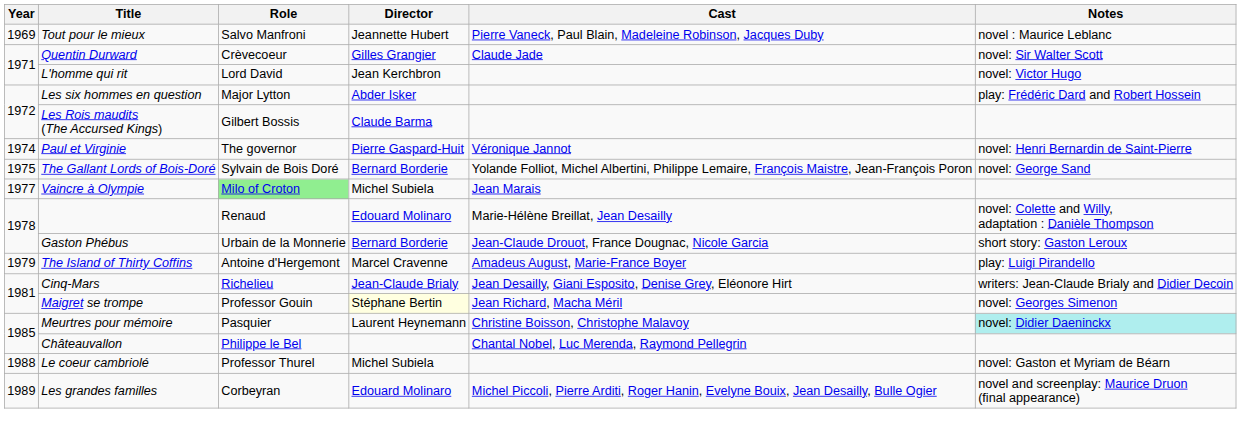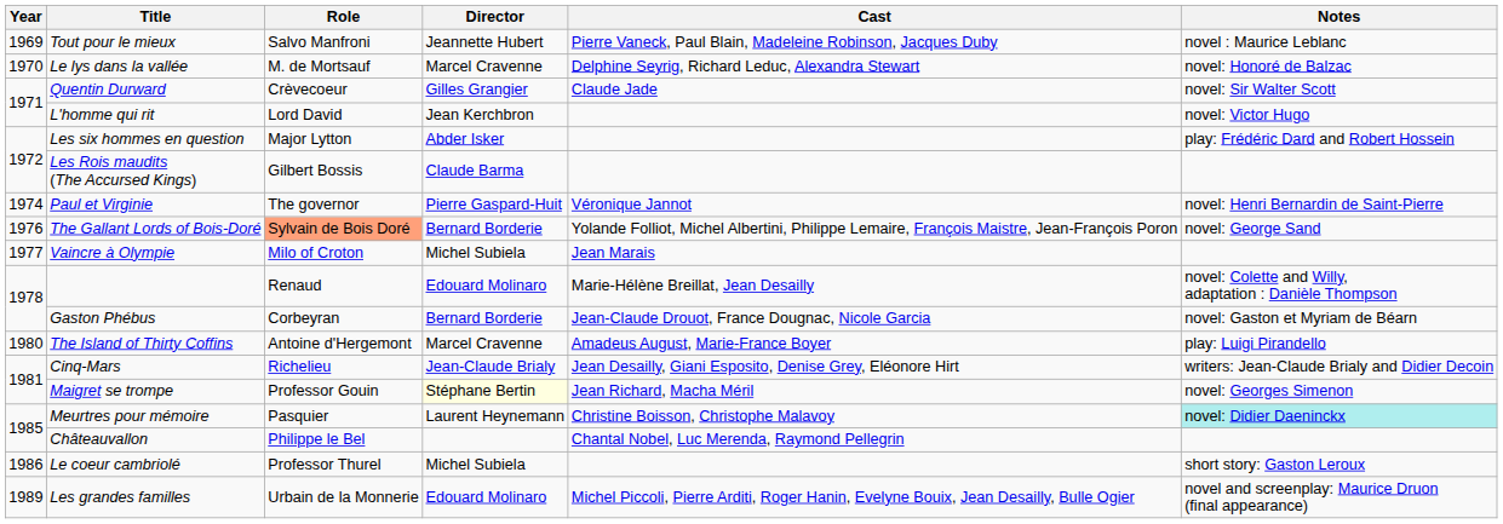 <table class="wikitable sortable">
 <tr>
 <th>Year</th>
 <th>Title</th>
 <th>Role</th>
 <th>Director</th>
 <th class="unsortable">Cast</th>
 <th class="unsortable">Notes</th>
 </tr>
 <tr>
 <td>1969</td>
 <td><em>Tout pour le mieux</em></td>
 <td>Salvo Manfroni</td>
 <td>Jeannette Hubert</td>
 <td><a href='#'>Pierre Vaneck</a>, Paul Blain, <a href='#'>Madeleine Robinson</a>, <a href='#'>Jacques Duby</a></td>
 <td>novel : Maurice Leblanc</td>
+</tr>
+<tr>
+<td>1970</td>
+<td><em>Le lys dans la vallée</em></td>
+<td>M. de Mortsauf</td>
+<td>Marcel Cravenne</td>
+<td><a href='#'>Delphine Seyrig</a>, Richard Leduc, <a href='#'>Alexandra Stewart</a></td>
+<td>novel: <a href='#'>Honoré de Balzac</a></td>
 </tr>
 <tr>
 <td rowspan=2>1971</td>
 <td><em><a href='#'>Quentin Durward</a></em></td>
 <td>Crèvecoeur</td>
 <td><a href='#'>Gilles Grangier</a></td>
 <td><a href='#'>Claude Jade</a></td>
 <td>novel: <a href='#'>Sir Walter Scott</a></td>
 </tr>
 <tr>
 <td><em>L'homme qui rit</em></td>
 <td>Lord David</td>
 <td>Jean Kerchbron</td>
 <td></td>
 <td>novel: <a href='#'>Victor Hugo</a></td>
 </tr>
 <tr>
 <td rowspan=2>1972</td>
 <td><em>Les six hommes en question</em></td>
 <td>Major Lytton</td>
 <td><a href='#'>Abder Isker</a></td>
 <td></td>
 <td>play: <a href='#'>Frédéric Dard</a> and <a href='#'>Robert Hossein</a></td>
 </tr>
 <tr>
 <td><em><a href='#'>Les Rois maudits</a></em> <br>(<em>The Accursed Kings</em>)</td>
 <td>Gilbert Bossis</td>
 <td><a href='#'>Claude Barma</a></td>
 <td></td>
 <td></td>
 </tr>
 <tr>
 <td>1974</td>
 <td><em><a href='#'>Paul et Virginie</a></em></td>
 <td>The governor</td>
 <td><a href='#'>Pierre Gaspard-Huit</a></td>
 <td><a href='#'>Véronique Jannot</a></td>
 <td>novel: <a href='#'>Henri Bernardin de Saint-Pierre</a></td>
 </tr>
 <tr>
-<td>1975</td>
+<td>1976</td>
 <td><em><a href='#'>The Gallant Lords of Bois-Doré</a></em></td>
-<td>Sylvain de Bois Doré</td>
+<td style="background: lightsalmon;">Sylvain de Bois Doré</td>
 <td><a href='#'>Bernard Borderie</a></td>
 <td>Yolande Folliot, Michel Albertini, Philippe Lemaire, <a href='#'>François Maistre</a>, Jean-François Poron</td>
 <td>novel: <a href='#'>George Sand</a></td>
 </tr>
 <tr>
 <td>1977</td>
 <td><em><a href='#'>Vaincre à Olympie</a></em></td>
-<td style="background: lightgreen;"><a href='#'>Milo of Croton</a></td>
+<td><a href='#'>Milo of Croton</a></td>
 <td>Michel Subiela</td>
 <td><a href='#'>Jean Marais</a></td>
 <td></td>
 </tr>
 <tr>
 <td rowspan=2>1978</td>
 <td><em></em></td>
 <td>Renaud</td>
 <td><a href='#'>Edouard Molinaro</a></td>
 <td>Marie-Hélène Breillat, <a href='#'>Jean Desailly</a></td>
 <td>novel: <a href='#'>Colette</a> and <a href='#'>Willy</a>, <br>adaptation : <a href='#'>Danièle Thompson</a></td>
 </tr>
 <tr>
 <td><em>Gaston Phébus</em></td>
-<td>Urbain de la Monnerie</td>
+<td>Corbeyran</td>
 <td><a href='#'>Bernard Borderie</a></td>
 <td><a href='#'>Jean-Claude Drouot</a>, France Dougnac, <a href='#'>Nicole Garcia</a></td>
-<td>short story: <a href='#'>Gaston Leroux</a></td>
+<td>novel: Gaston et Myriam de Béarn</td>
 </tr>
 <tr>
-<td>1979</td>
+<td>1980</td>
 <td><em><a href='#'>The Island of Thirty Coffins</a></em></td>
 <td>Antoine d'Hergemont</td>
 <td>Marcel Cravenne</td>
 <td><a href='#'>Amadeus August</a>, <a href='#'>Marie-France Boyer</a></td>
 <td>play: <a href='#'>Luigi Pirandello</a></td>
 </tr>
 <tr>
 <td rowspan=2>1981</td>
 <td><em>Cinq-Mars</em></td>
 <td><a href='#'>Richelieu</a></td>
 <td><a href='#'>Jean-Claude Brialy</a></td>
 <td><a href='#'>Jean Desailly</a>, <a href='#'>Giani Esposito</a>, <a href='#'>Denise Grey</a>, Eléonore Hirt</td>
 <td>writers: Jean-Claude Brialy and <a href='#'>Didier Decoin</a></td>
 </tr>
 <tr>
 <td><em><a href='#'>Maigret</a> se trompe</em></td>
 <td>Professor Gouin</td>
 <td style="background: lightyellow;">Stéphane Bertin</td>
 <td><a href='#'>Jean Richard</a>, <a href='#'>Macha Méril</a></td>
 <td>novel: <a href='#'>Georges Simenon</a></td>
 </tr>
 <tr>
 <td rowspan=2>1985</td>
 <td><em>Meurtres pour mémoire</em></td>
 <td>Pasquier</td>
 <td>Laurent Heynemann</td>
 <td><a href='#'>Christine Boisson</a>, <a href='#'>Christophe Malavoy</a></td>
 <td style="background: paleturquoise;">novel: <a href='#'>Didier Daeninckx</a></td>
 </tr>
 <tr>
 <td><em>Châteauvallon</em></td>
 <td><a href='#'>Philippe le Bel</a></td>
 <td></td>
 <td><a href='#'>Chantal Nobel</a>, <a href='#'>Luc Merenda</a>, <a href='#'>Raymond Pellegrin</a></td>
 <td></td>
 </tr>
 <tr>
-<td>1988</td>
+<td>1986</td>
 <td><em>Le coeur cambriolé</em></td>
 <td>Professor Thurel</td>
 <td>Michel Subiela</td>
 <td></td>
-<td>novel: Gaston et Myriam de Béarn</td>
+<td>short story: <a href='#'>Gaston Leroux</a></td>
 </tr>
 <tr>
 <td>1989</td>
 <td><em>Les grandes familles</em></td>
-<td>Corbeyran</td>
+<td>Urbain de la Monnerie</td>
 <td><a href='#'>Edouard Molinaro</a></td>
 <td><a href='#'>Michel Piccoli</a>, <a href='#'>Pierre Arditi</a>, <a href='#'>Roger Hanin</a>, <a href='#'>Evelyne Bouix</a>, <a href='#'>Jean Desailly</a>, <a href='#'>Bulle Ogier</a></td>
 <td>novel and screenplay: <a href='#'>Maurice Druon</a><br>(final appearance)</td>
 </tr>
 </table>
